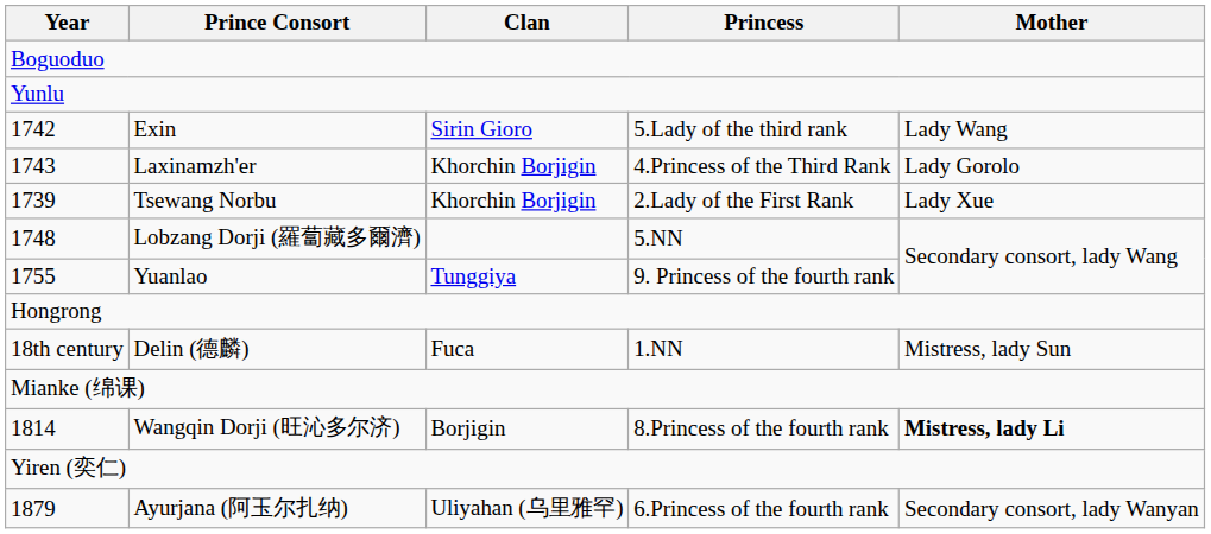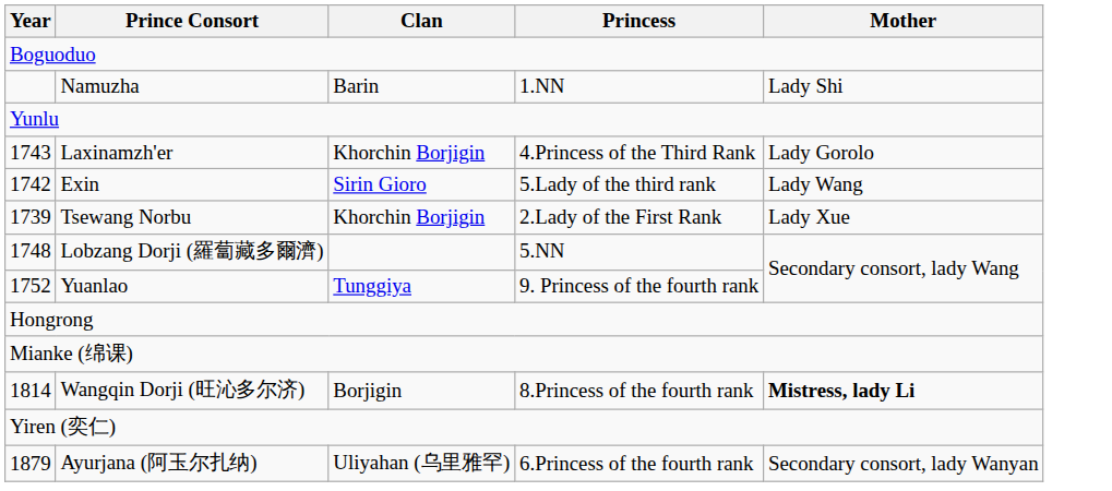 <table class="wikitable">
 <tr>
 <th>Year</th>
 <th>Prince Consort</th>
 <th>Clan</th>
 <th>Princess</th>
 <th>Mother</th>
 </tr>
 <tr>
 <td colspan="5"><a href='#'>Boguoduo</a></td>
 </tr>
 <tr>
+<td></td>
+<td>Namuzha</td>
+<td>Barin</td>
+<td>1.NN</td>
+<td>Lady Shi</td>
+</tr>
+<tr>
 <td colspan="5"><a href='#'>Yunlu</a></td>
+</tr>
+<tr>
+<td>1743</td>
+<td>Laxinamzh'er</td>
+<td>Khorchin <a href='#'>Borjigin</a></td>
+<td>4.Princess of the Third Rank</td>
+<td>Lady Gorolo</td>
 </tr>
 <tr>
 <td>1742</td>
 <td>Exin</td>
 <td><a href='#'>Sirin Gioro</a></td>
 <td>5.Lady of the third rank</td>
 <td>Lady Wang</td>
-</tr>
-<tr>
-<td>1743</td>
-<td>Laxinamzh'er</td>
-<td>Khorchin <a href='#'>Borjigin</a></td>
-<td>4.Princess of the Third Rank</td>
-<td>Lady Gorolo</td>
 </tr>
 <tr>
 <td>1739</td>
 <td>Tsewang Norbu</td>
 <td>Khorchin <a href='#'>Borjigin</a></td>
 <td>2.Lady of the First Rank</td>
 <td>Lady Xue</td>
 </tr>
 <tr>
 <td>1748</td>
 <td>Lobzang Dorji  (羅蔔藏多爾濟)</td>
 <td></td>
 <td>5.NN</td>
 <td rowspan="2">Secondary consort, lady Wang</td>
 </tr>
 <tr>
-<td>1755</td>
+<td>1752</td>
 <td>Yuanlao</td>
 <td><a href='#'>Tunggiya</a></td>
 <td>9. Princess of the fourth rank</td>
 </tr>
 <tr>
 <td colspan="5">Hongrong</td>
-</tr>
-<tr>
-<td>18th century</td>
-<td>Delin (德麟)</td>
-<td>Fuca</td>
-<td>1.NN</td>
-<td>Mistress, lady Sun</td>
 </tr>
 <tr>
 <td colspan="5">Mianke (绵课)</td>
 </tr>
 <tr>
 <td>1814</td>
 <td>Wangqin Dorji (旺沁多尔济)</td>
 <td>Borjigin</td>
 <td>8.Princess of the fourth rank</td>
 <td><strong>Mistress, lady Li</strong></td>
 </tr>
 <tr>
 <td colspan="5">Yiren (奕仁)</td>
 </tr>
 <tr>
 <td>1879</td>
 <td>Ayurjana (阿玉尔扎纳)</td>
 <td>Uliyahan (乌里雅罕)</td>
 <td>6.Princess of the fourth rank</td>
 <td>Secondary consort, lady Wanyan</td>
 </tr>
 </table>
